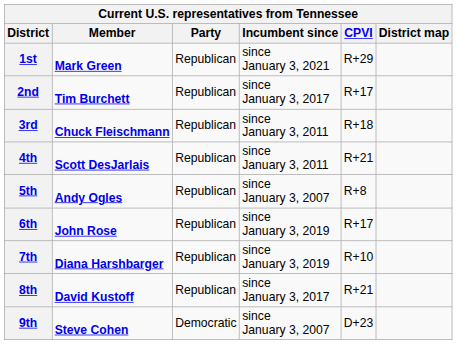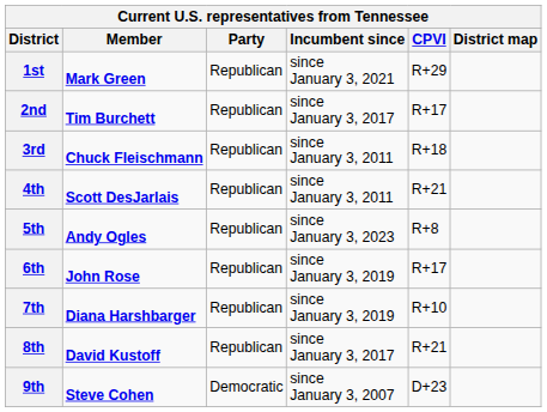 <table class="wikitable sticky-header-multi sortable">
 <tr>
 <th colspan=6>Current U.S. representatives from Tennessee</th>
 </tr>
 <tr>
 <th>District</th>
 <th>Member<br></th>
 <th>Party</th>
 <th data-sort-type="date">Incumbent since</th>
 <th data-sort-type="number"><a href='#'>CPVI</a><br></th>
 <th class="unsortable">District map</th>
 </tr>
 <tr>
 <th><a href='#'>1st</a></th>
 <td><br><strong><a href='#'>Mark Green</a></strong><br></td>
 <td>Republican</td>
 <td>since<br>January 3, 2021</td>
 <td>R+29</td>
 <td></td>
 </tr>
 <tr>
 <th><a href='#'>2nd</a></th>
 <td><br><strong><a href='#'>Tim Burchett</a></strong><br></td>
 <td>Republican</td>
 <td>since<br>January 3, 2017</td>
 <td>R+17</td>
 <td></td>
 </tr>
 <tr>
 <th><a href='#'>3rd</a></th>
 <td><br><strong><a href='#'>Chuck Fleischmann</a></strong><br></td>
 <td>Republican</td>
 <td>since<br>January 3, 2011</td>
 <td>R+18</td>
 <td></td>
 </tr>
 <tr>
 <th><a href='#'>4th</a></th>
 <td><br><strong><a href='#'>Scott DesJarlais</a></strong><br></td>
 <td>Republican</td>
 <td>since<br>January 3, 2011</td>
 <td>R+21</td>
 <td></td>
 </tr>
 <tr>
 <th><a href='#'>5th</a></th>
 <td><br><strong><a href='#'>Andy Ogles</a></strong><br></td>
 <td>Republican</td>
-<td>since<br>January 3, 2007</td>
+<td>since<br>January 3, 2023</td>
 <td>R+8</td>
 <td></td>
 </tr>
 <tr>
 <th><a href='#'>6th</a></th>
 <td><br><strong><a href='#'>John Rose</a></strong><br></td>
 <td>Republican</td>
 <td>since<br>January 3, 2019</td>
 <td>R+17</td>
 <td></td>
 </tr>
 <tr>
 <th><a href='#'>7th</a></th>
 <td><br><strong><a href='#'>Diana Harshbarger</a></strong><br></td>
 <td>Republican</td>
 <td>since<br>January 3, 2019</td>
 <td>R+10</td>
 <td></td>
 </tr>
 <tr>
 <th><a href='#'>8th</a></th>
 <td><br><strong><a href='#'>David Kustoff</a></strong><br></td>
 <td>Republican</td>
 <td>since<br>January 3, 2017</td>
 <td>R+21</td>
 <td></td>
 </tr>
 <tr>
 <th><a href='#'>9th</a></th>
 <td><br><strong><a href='#'>Steve Cohen</a></strong><br></td>
 <td>Democratic</td>
 <td>since<br>January 3, 2007</td>
 <td>D+23</td>
 <td></td>
 </tr>
 </table>
